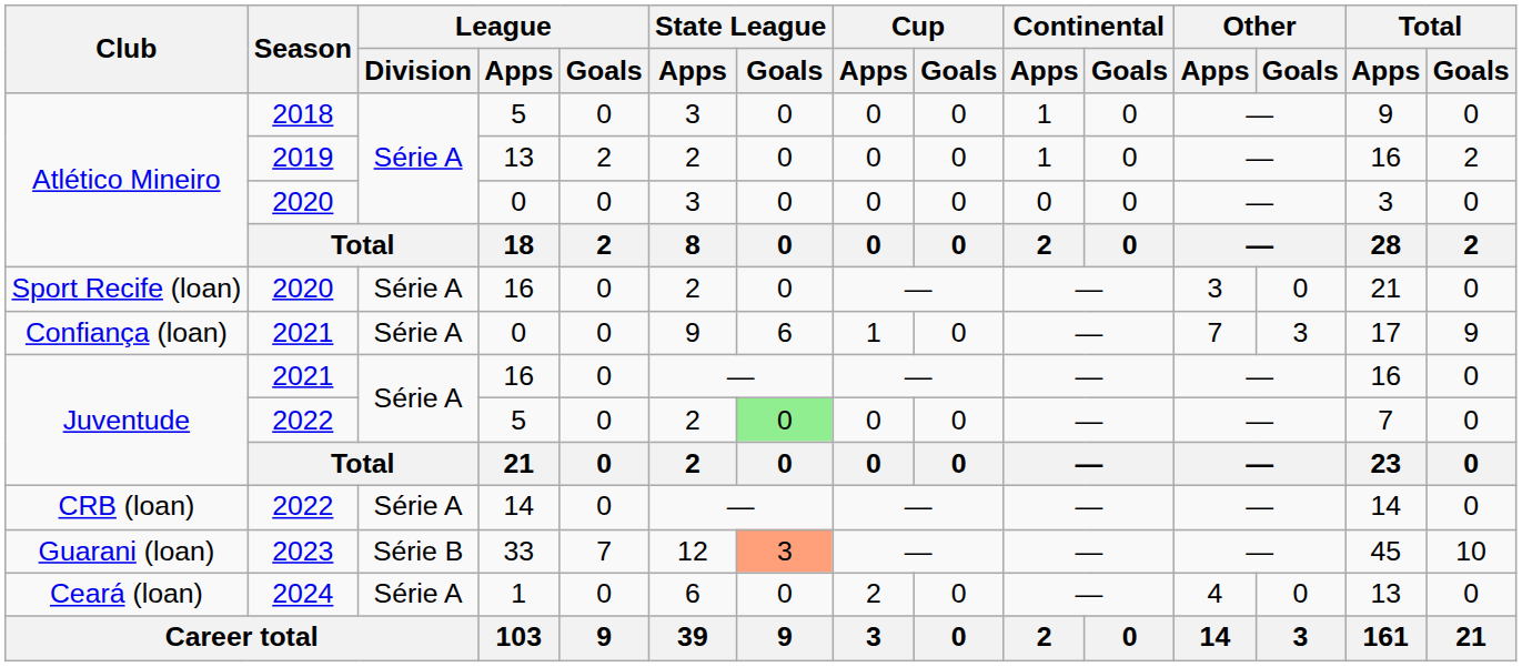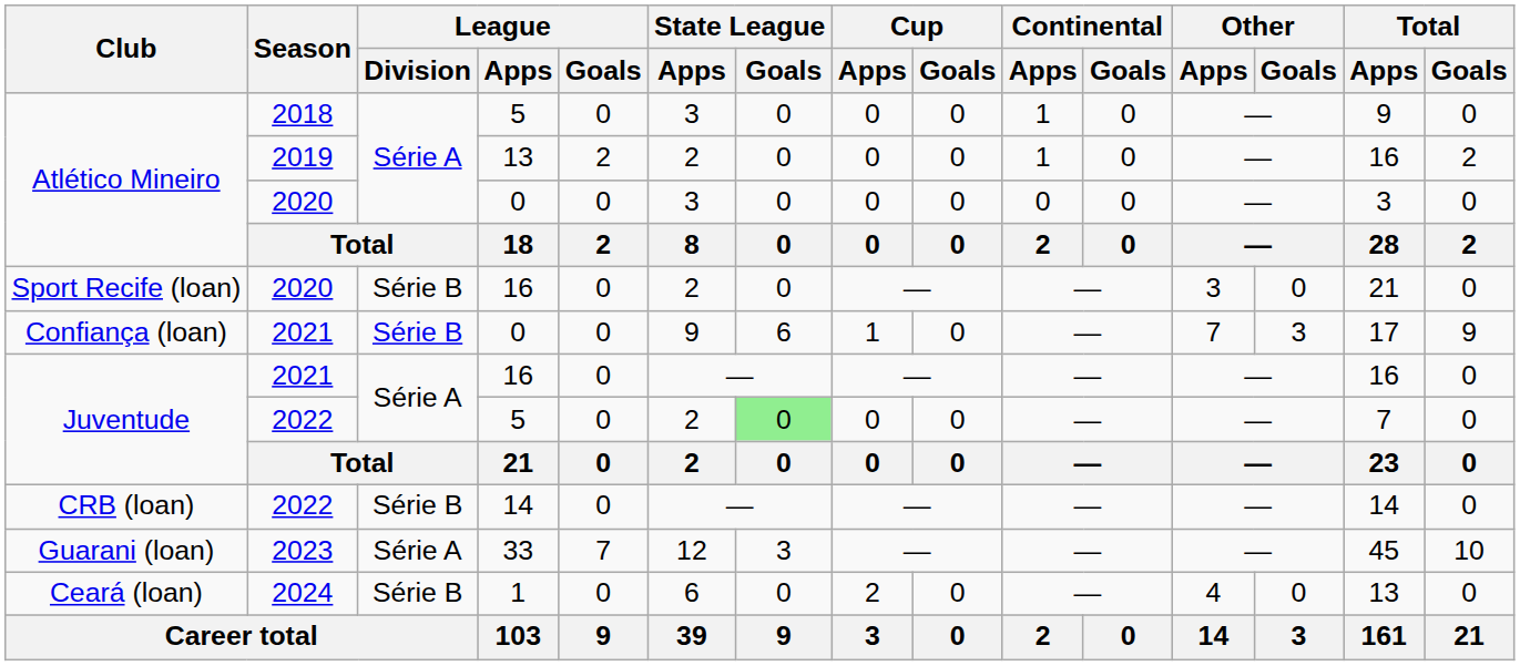 <table class="wikitable" style="text-align: center">
 <tr>
 <th rowspan="2">Club</th>
 <th rowspan="2">Season</th>
 <th colspan="3">League</th>
 <th colspan="2">State League</th>
 <th colspan="2">Cup</th>
 <th colspan="2">Continental</th>
 <th colspan="2">Other</th>
 <th colspan="2">Total</th>
 </tr>
 <tr>
 <th>Division</th>
 <th>Apps</th>
 <th>Goals</th>
 <th>Apps</th>
 <th>Goals</th>
 <th>Apps</th>
 <th>Goals</th>
 <th>Apps</th>
 <th>Goals</th>
 <th>Apps</th>
 <th>Goals</th>
 <th>Apps</th>
 <th>Goals</th>
 </tr>
 <tr>
 <td rowspan="4"><a href='#'>Atlético Mineiro</a></td>
 <td><a href='#'>2018</a></td>
 <td rowspan="3"><a href='#'>Série A</a></td>
 <td>5</td>
 <td>0</td>
 <td>3</td>
 <td>0</td>
 <td>0</td>
 <td>0</td>
 <td>1</td>
 <td>0</td>
 <td colspan="2">—</td>
 <td>9</td>
 <td>0</td>
 </tr>
 <tr>
 <td><a href='#'>2019</a></td>
 <td>13</td>
 <td>2</td>
 <td>2</td>
 <td>0</td>
 <td>0</td>
 <td>0</td>
 <td>1</td>
 <td>0</td>
 <td colspan="2">—</td>
 <td>16</td>
 <td>2</td>
 </tr>
 <tr>
 <td><a href='#'>2020</a></td>
 <td>0</td>
 <td>0</td>
 <td>3</td>
 <td>0</td>
 <td>0</td>
 <td>0</td>
 <td>0</td>
 <td>0</td>
 <td colspan="2">—</td>
 <td>3</td>
 <td>0</td>
 </tr>
 <tr>
 <th colspan="2">Total</th>
 <th>18</th>
 <th>2</th>
 <th>8</th>
 <th>0</th>
 <th>0</th>
 <th>0</th>
 <th>2</th>
 <th>0</th>
 <th colspan="2">—</th>
 <th>28</th>
 <th>2</th>
 </tr>
 <tr>
 <td><a href='#'>Sport Recife</a> (loan)</td>
 <td><a href='#'>2020</a></td>
-<td>Série A</td>
+<td>Série B</td>
 <td>16</td>
 <td>0</td>
 <td>2</td>
 <td>0</td>
 <td colspan="2">—</td>
 <td colspan="2">—</td>
 <td>3</td>
 <td>0</td>
 <td>21</td>
 <td>0</td>
 </tr>
 <tr>
 <td><a href='#'>Confiança</a> (loan)</td>
 <td><a href='#'>2021</a></td>
-<td>Série A</td>
+<td><a href='#'>Série B</a></td>
 <td>0</td>
 <td>0</td>
 <td>9</td>
 <td>6</td>
 <td>1</td>
 <td>0</td>
 <td colspan="2">—</td>
 <td>7</td>
 <td>3</td>
 <td>17</td>
 <td>9</td>
 </tr>
 <tr>
 <td rowspan="3"><a href='#'>Juventude</a></td>
 <td><a href='#'>2021</a></td>
 <td rowspan="2">Série A</td>
 <td>16</td>
 <td>0</td>
 <td colspan="2">—</td>
 <td colspan="2">—</td>
 <td colspan="2">—</td>
 <td colspan="2">—</td>
 <td>16</td>
 <td>0</td>
 </tr>
 <tr>
 <td><a href='#'>2022</a></td>
 <td>5</td>
 <td>0</td>
 <td>2</td>
 <td style="background: lightgreen;">0</td>
 <td>0</td>
 <td>0</td>
 <td colspan="2">—</td>
 <td colspan="2">—</td>
 <td>7</td>
 <td>0</td>
 </tr>
 <tr>
 <th colspan="2">Total</th>
 <th>21</th>
 <th>0</th>
 <th>2</th>
 <th>0</th>
 <th>0</th>
 <th>0</th>
 <th colspan="2">—</th>
 <th colspan="2">—</th>
 <th>23</th>
 <th>0</th>
 </tr>
 <tr>
 <td><a href='#'>CRB</a> (loan)</td>
 <td><a href='#'>2022</a></td>
-<td>Série A</td>
+<td>Série B</td>
 <td>14</td>
 <td>0</td>
 <td colspan="2">—</td>
 <td colspan="2">—</td>
 <td colspan="2">—</td>
 <td colspan="2">—</td>
 <td>14</td>
 <td>0</td>
 </tr>
 <tr>
 <td><a href='#'>Guarani</a> (loan)</td>
 <td><a href='#'>2023</a></td>
-<td>Série B</td>
+<td>Série A</td>
 <td>33</td>
 <td>7</td>
 <td>12</td>
-<td style="background: lightsalmon;">3</td>
+<td>3</td>
 <td colspan="2">—</td>
 <td colspan="2">—</td>
 <td colspan="2">—</td>
 <td>45</td>
 <td>10</td>
 </tr>
 <tr>
 <td><a href='#'>Ceará</a> (loan)</td>
 <td><a href='#'>2024</a></td>
-<td>Série A</td>
+<td>Série B</td>
 <td>1</td>
 <td>0</td>
 <td>6</td>
 <td>0</td>
 <td>2</td>
 <td>0</td>
 <td colspan="2">—</td>
 <td>4</td>
 <td>0</td>
 <td>13</td>
 <td>0</td>
 </tr>
 <tr>
 <th colspan="3">Career total</th>
 <th>103</th>
 <th>9</th>
 <th>39</th>
 <th>9</th>
 <th>3</th>
 <th>0</th>
 <th>2</th>
 <th>0</th>
 <th>14</th>
 <th>3</th>
 <th>161</th>
 <th>21</th>
 </tr>
 </table>
